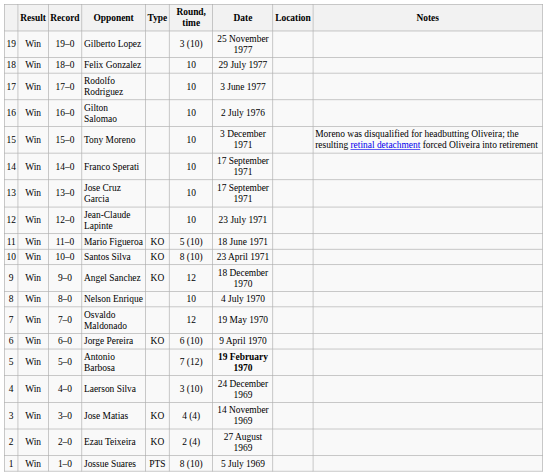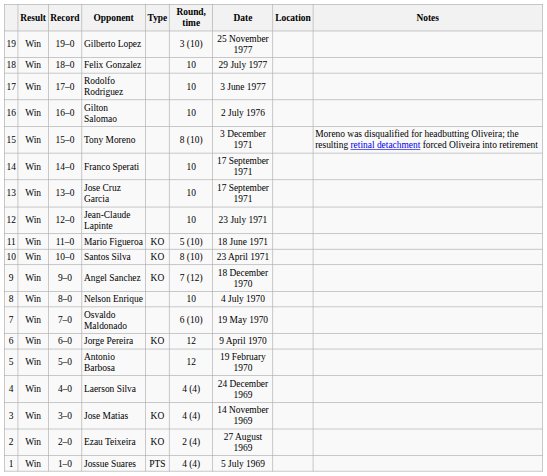 <table class="wikitable" style="text-align:center; font-size:95%">
 <tr>
 <th></th>
 <th>Result</th>
 <th>Record</th>
 <th>Opponent</th>
 <th>Type</th>
 <th>Round, time</th>
 <th>Date</th>
 <th>Location</th>
 <th>Notes</th>
 </tr>
 <tr>
 <td>19</td>
 <td>Win</td>
 <td>19–0</td>
 <td style="text-align:left;"> Gilberto Lopez</td>
 <td></td>
 <td>3 (10)</td>
 <td>25 November 1977</td>
 <td style="text-align:left;"> </td>
 <td style="text-align:left;"></td>
 </tr>
 <tr>
 <td>18</td>
 <td>Win</td>
 <td>18–0</td>
 <td style="text-align:left;"> Felix Gonzalez</td>
 <td></td>
 <td>10</td>
 <td>29 July 1977</td>
 <td style="text-align:left;"> </td>
 <td style="text-align:left;"></td>
 </tr>
 <tr>
 <td>17</td>
 <td>Win</td>
 <td>17–0</td>
 <td style="text-align:left;"> Rodolfo Rodriguez</td>
 <td></td>
 <td>10</td>
 <td>3 June 1977</td>
 <td style="text-align:left;"> </td>
 <td style="text-align:left;"></td>
 </tr>
 <tr>
 <td>16</td>
 <td>Win</td>
 <td>16–0</td>
 <td style="text-align:left;"> Gilton Salomao</td>
 <td></td>
 <td>10</td>
 <td>2 July 1976</td>
 <td style="text-align:left;"> </td>
 <td style="text-align:left;"></td>
 </tr>
 <tr>
 <td>15</td>
 <td>Win</td>
 <td>15–0</td>
 <td style="text-align:left;"> Tony Moreno</td>
 <td></td>
-<td>10</td>
+<td>8 (10)</td>
 <td>3 December 1971</td>
 <td style="text-align:left;"> </td>
 <td style="text-align:left;">Moreno was disqualified for headbutting Oliveira; the resulting <a href='#'>retinal detachment</a> forced Oliveira into retirement</td>
 </tr>
 <tr>
 <td>14</td>
 <td>Win</td>
 <td>14–0</td>
 <td style="text-align:left;"> Franco Sperati</td>
 <td></td>
 <td>10</td>
 <td>17 September 1971</td>
 <td style="text-align:left;"> </td>
 <td style="text-align:left;"></td>
 </tr>
 <tr>
 <td>13</td>
 <td>Win</td>
 <td>13–0</td>
 <td style="text-align:left;"> Jose Cruz Garcia</td>
 <td></td>
 <td>10</td>
 <td>17 September 1971</td>
 <td style="text-align:left;"> </td>
 <td style="text-align:left;"></td>
 </tr>
 <tr>
 <td>12</td>
 <td>Win</td>
 <td>12–0</td>
 <td style="text-align:left;"> Jean-Claude Lapinte</td>
 <td></td>
 <td>10</td>
 <td>23 July 1971</td>
 <td style="text-align:left;"> </td>
 <td style="text-align:left;"></td>
 </tr>
 <tr>
 <td>11</td>
 <td>Win</td>
 <td>11–0</td>
 <td style="text-align:left;"> Mario Figueroa</td>
 <td>KO</td>
 <td>5 (10)</td>
 <td>18 June 1971</td>
 <td style="text-align:left;"> </td>
 <td style="text-align:left;"></td>
 </tr>
 <tr>
 <td>10</td>
 <td>Win</td>
 <td>10–0</td>
 <td style="text-align:left;"> Santos Silva</td>
 <td>KO</td>
 <td>8 (10)</td>
 <td>23 April 1971</td>
 <td style="text-align:left;"> </td>
 <td style="text-align:left;"></td>
 </tr>
 <tr>
 <td>9</td>
 <td>Win</td>
 <td>9–0</td>
 <td style="text-align:left;"> Angel Sanchez</td>
 <td>KO</td>
-<td>12</td>
+<td>7 (12)</td>
 <td>18 December 1970</td>
 <td style="text-align:left;"> </td>
 <td style="text-align:left;"></td>
 </tr>
 <tr>
 <td>8</td>
 <td>Win</td>
 <td>8–0</td>
 <td style="text-align:left;"> Nelson Enrique</td>
 <td></td>
 <td>10</td>
 <td>4 July 1970</td>
 <td style="text-align:left;"> </td>
 <td style="text-align:left;"></td>
 </tr>
 <tr>
 <td>7</td>
 <td>Win</td>
 <td>7–0</td>
 <td style="text-align:left;"> Osvaldo Maldonado</td>
 <td></td>
-<td>12</td>
+<td>6 (10)</td>
 <td>19 May 1970</td>
 <td style="text-align:left;"> </td>
 <td style="text-align:left;"></td>
 </tr>
 <tr>
 <td>6</td>
 <td>Win</td>
 <td>6–0</td>
 <td style="text-align:left;"> Jorge Pereira</td>
 <td>KO</td>
-<td>6 (10)</td>
+<td>12</td>
 <td>9 April 1970</td>
 <td style="text-align:left;"> </td>
 <td style="text-align:left;"></td>
 </tr>
 <tr>
 <td>5</td>
 <td>Win</td>
 <td>5–0</td>
 <td style="text-align:left;"> Antonio Barbosa</td>
 <td></td>
-<td>7 (12)</td>
-<td><strong>19 February 1970</strong></td>
+<td>12</td>
+<td>19 February 1970</td>
 <td style="text-align:left;"> </td>
 <td style="text-align:left;"></td>
 </tr>
 <tr>
 <td>4</td>
 <td>Win</td>
 <td>4–0</td>
 <td style="text-align:left;"> Laerson Silva</td>
 <td></td>
-<td>3 (10)</td>
+<td>4 (4)</td>
 <td>24 December 1969</td>
 <td style="text-align:left;"> </td>
 <td style="text-align:left;"></td>
 </tr>
 <tr>
 <td>3</td>
 <td>Win</td>
 <td>3–0</td>
 <td style="text-align:left;"> Jose Matias</td>
 <td>KO</td>
 <td>4 (4)</td>
 <td>14 November 1969</td>
 <td style="text-align:left;"> </td>
 <td style="text-align:left;"></td>
 </tr>
 <tr>
 <td>2</td>
 <td>Win</td>
 <td>2–0</td>
 <td style="text-align:left;"> Ezau Teixeira</td>
 <td>KO</td>
 <td>2 (4)</td>
 <td>27 August 1969</td>
 <td style="text-align:left;"> </td>
 <td style="text-align:left;"></td>
 </tr>
 <tr>
 <td>1</td>
 <td>Win</td>
 <td>1–0</td>
 <td style="text-align:left;"> Jossue Suares</td>
 <td>PTS</td>
-<td>8 (10)</td>
+<td>4 (4)</td>
 <td>5 July 1969</td>
 <td style="text-align:left;"> </td>
 <td style="text-align:left;"></td>
 </tr>
 </table>
